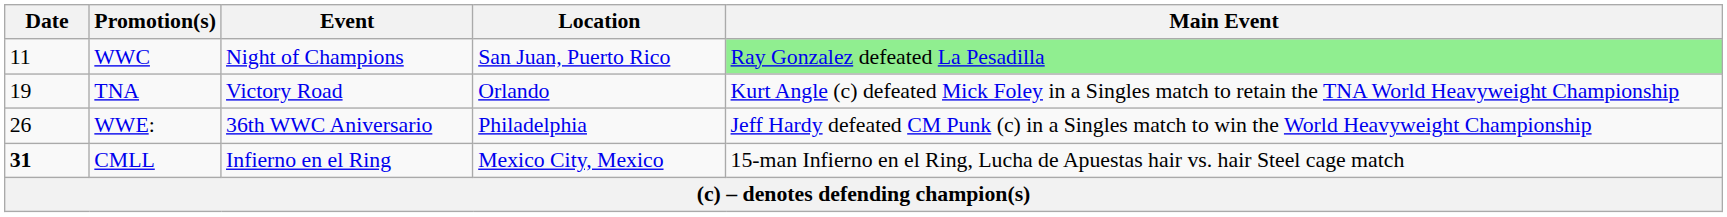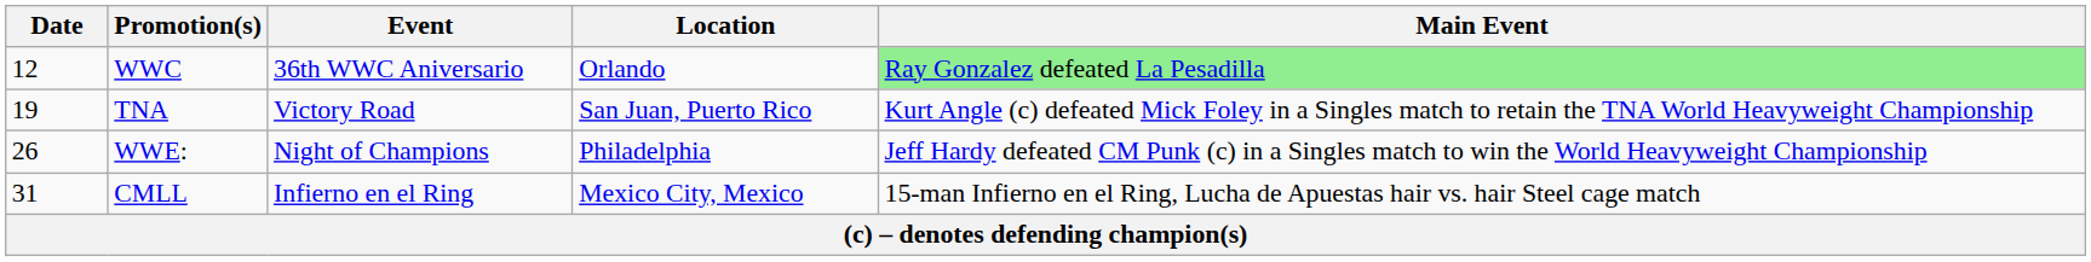 <table class="wikitable" style="width:100%;">
 <tr>
 <th width=5%>Date</th>
 <th width=5%>Promotion(s)</th>
 <th width=15%>Event</th>
 <th width=15%>Location</th>
 <th width=60%>Main Event</th>
 </tr>
 <tr>
-<td>11</td>
+<td>12</td>
 <td><a href='#'>WWC</a></td>
-<td><a href='#'>Night of Champions</a></td>
-<td><a href='#'>San Juan, Puerto Rico</a></td>
+<td><a href='#'>36th WWC Aniversario</a></td>
+<td><a href='#'>Orlando</a></td>
 <td style="background: lightgreen;"><a href='#'>Ray Gonzalez</a> defeated <a href='#'>La Pesadilla</a></td>
 </tr>
 <tr>
 <td>19</td>
 <td><a href='#'>TNA</a></td>
 <td><a href='#'>Victory Road</a></td>
-<td><a href='#'>Orlando</a></td>
+<td><a href='#'>San Juan, Puerto Rico</a></td>
 <td><a href='#'>Kurt Angle</a> (c) defeated <a href='#'>Mick Foley</a> in a Singles match to retain the <a href='#'>TNA World Heavyweight Championship</a></td>
 </tr>
 <tr>
 <td>26</td>
 <td><a href='#'>WWE</a>:<br></td>
-<td><a href='#'>36th WWC Aniversario</a></td>
+<td><a href='#'>Night of Champions</a></td>
 <td><a href='#'>Philadelphia</a></td>
 <td><a href='#'>Jeff Hardy</a> defeated <a href='#'>CM Punk</a> (c) in a Singles match to win the <a href='#'>World Heavyweight Championship</a></td>
 </tr>
 <tr>
-<td><strong>31</strong></td>
+<td>31</td>
 <td><a href='#'>CMLL</a></td>
 <td><a href='#'>Infierno en el Ring</a></td>
 <td><a href='#'>Mexico City, Mexico</a></td>
 <td>15-man Infierno en el Ring, Lucha de Apuestas hair vs. hair Steel cage match</td>
 </tr>
 <tr>
 <th colspan="6">(c) – denotes defending champion(s)</th>
 </tr>
 </table>
